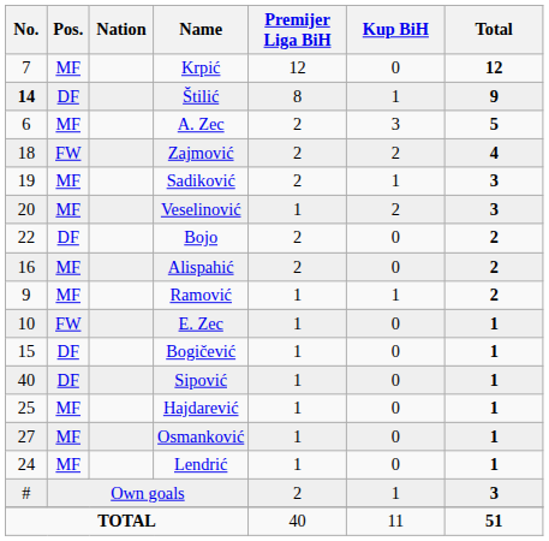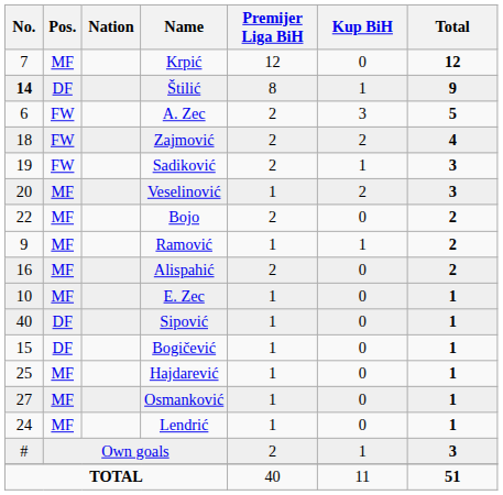 <table class="wikitable sortable" style="font-size: 95%; text-align: center;">
 <tr>
 <th width="30px">No.</th>
 <th width="30px">Pos.</th>
 <th width="50px">Nation</th>
 <th>Name</th>
 <th width="80px"><a href='#'>Premijer Liga BiH</a></th>
 <th width="80px"><a href='#'>Kup BiH</a></th>
 <th width="80px">Total</th>
 </tr>
 <tr>
 <td>7</td>
 <td><a href='#'>MF</a></td>
 <td></td>
 <td><a href='#'>Krpić</a></td>
 <td>12 </td>
 <td>0 </td>
 <td><strong>12</strong> </td>
 </tr>
 <tr bgcolor="#EFEFEF">
 <td><strong>14</strong></td>
 <td><a href='#'>DF</a></td>
 <td></td>
 <td><a href='#'>Štilić</a></td>
 <td>8 </td>
 <td>1 </td>
 <td><strong>9</strong> </td>
 </tr>
 <tr>
 <td>6</td>
-<td><a href='#'>MF</a></td>
+<td><a href='#'>FW</a></td>
 <td></td>
 <td><a href='#'>A. Zec</a></td>
 <td>2 </td>
 <td>3 </td>
 <td><strong>5</strong> </td>
 </tr>
 <tr bgcolor="#EFEFEF">
 <td>18</td>
 <td><a href='#'>FW</a></td>
 <td></td>
 <td><a href='#'>Zajmović</a></td>
 <td>2 </td>
 <td>2 </td>
 <td><strong>4</strong> </td>
 </tr>
 <tr>
 <td>19</td>
-<td><a href='#'>MF</a></td>
+<td><a href='#'>FW</a></td>
 <td></td>
 <td><a href='#'>Sadiković</a></td>
 <td>2 </td>
 <td>1 </td>
 <td><strong>3</strong> </td>
 </tr>
 <tr bgcolor="#EFEFEF">
 <td>20</td>
 <td><a href='#'>MF</a></td>
 <td></td>
 <td><a href='#'>Veselinović</a></td>
 <td>1 </td>
 <td>2 </td>
 <td><strong>3</strong> </td>
 </tr>
 <tr>
 <td>22</td>
-<td><a href='#'>DF</a></td>
+<td><a href='#'>MF</a></td>
 <td></td>
 <td><a href='#'>Bojo</a></td>
-<td>2 </td>
-<td>0 </td>
-<td><strong>2</strong> </td>
-</tr>
-<tr bgcolor="#EFEFEF">
-<td>16</td>
-<td><a href='#'>MF</a></td>
-<td></td>
-<td><a href='#'>Alispahić</a></td>
 <td>2 </td>
 <td>0 </td>
 <td><strong>2</strong> </td>
 </tr>
 <tr>
 <td>9</td>
 <td><a href='#'>MF</a></td>
 <td></td>
 <td><a href='#'>Ramović</a></td>
 <td>1 </td>
 <td>1 </td>
 <td><strong>2</strong> </td>
 </tr>
 <tr bgcolor="#EFEFEF">
+<td>16</td>
+<td><a href='#'>MF</a></td>
+<td></td>
+<td><a href='#'>Alispahić</a></td>
+<td>2 </td>
+<td>0 </td>
+<td><strong>2</strong> </td>
+</tr>
+<tr bgcolor="#EFEFEF">
 <td>10</td>
-<td><a href='#'>FW</a></td>
+<td><a href='#'>MF</a></td>
 <td></td>
 <td><a href='#'>E. Zec</a></td>
+<td>1 </td>
+<td>0 </td>
+<td><strong>1</strong> </td>
+</tr>
+<tr bgcolor="#EFEFEF">
+<td>40</td>
+<td><a href='#'>DF</a></td>
+<td></td>
+<td><a href='#'>Sipović</a></td>
 <td>1 </td>
 <td>0 </td>
 <td><strong>1</strong> </td>
 </tr>
 <tr>
 <td>15</td>
 <td><a href='#'>DF</a></td>
 <td></td>
 <td><a href='#'>Bogičević</a></td>
-<td>1 </td>
-<td>0 </td>
-<td><strong>1</strong> </td>
-</tr>
-<tr bgcolor="#EFEFEF">
-<td>40</td>
-<td><a href='#'>DF</a></td>
-<td></td>
-<td><a href='#'>Sipović</a></td>
 <td>1 </td>
 <td>0 </td>
 <td><strong>1</strong> </td>
 </tr>
 <tr>
 <td>25</td>
 <td><a href='#'>MF</a></td>
 <td></td>
 <td><a href='#'>Hajdarević</a></td>
 <td>1 </td>
 <td>0 </td>
 <td><strong>1</strong> </td>
 </tr>
 <tr bgcolor="#EFEFEF">
 <td>27</td>
 <td><a href='#'>MF</a></td>
 <td></td>
 <td><a href='#'>Osmanković</a></td>
 <td>1 </td>
 <td>0 </td>
 <td><strong>1</strong> </td>
 </tr>
 <tr>
 <td>24</td>
 <td><a href='#'>MF</a></td>
 <td></td>
 <td><a href='#'>Lendrić</a></td>
 <td>1 </td>
 <td>0 </td>
 <td><strong>1</strong> </td>
 </tr>
 <tr bgcolor="#EFEFEF">
 <td>#</td>
 <td colspan=3><a href='#'>Own goals</a></td>
 <td>2 </td>
 <td>1 </td>
 <td><strong>3</strong> </td>
 </tr>
 <tr>
 </tr>
 <tr>
 <td colspan=4><strong>TOTAL</strong></td>
 <td>40 </td>
 <td>11 </td>
 <td><strong>51</strong> </td>
 </tr>
 </table>
